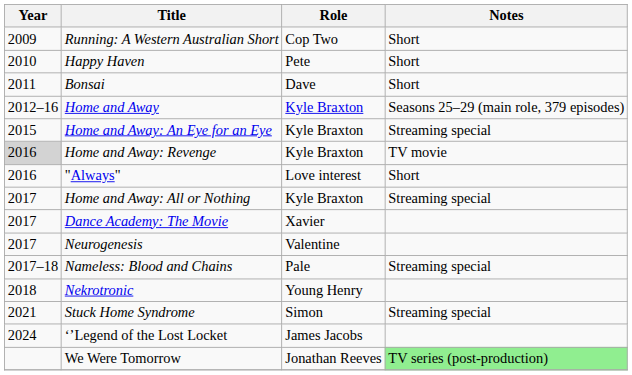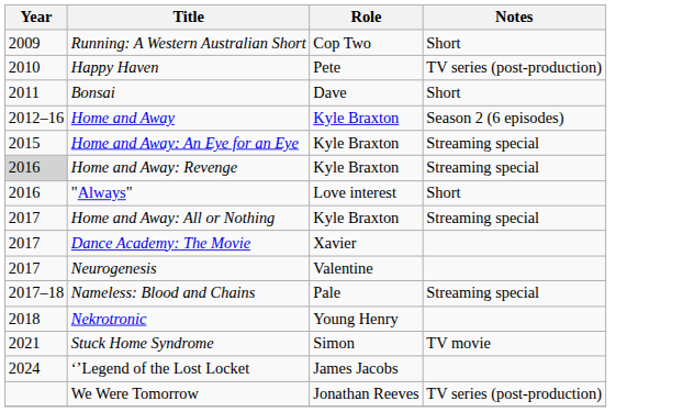 <table class="wikitable sortable">
 <tr>
 <th>Year</th>
 <th>Title</th>
 <th>Role</th>
 <th class="unsortable">Notes</th>
 </tr>
 <tr>
 <td>2009</td>
 <td><em>Running: A Western Australian Short</em></td>
 <td>Cop Two</td>
 <td>Short</td>
 </tr>
 <tr>
 <td>2010</td>
 <td><em>Happy Haven</em></td>
 <td>Pete</td>
-<td>Short</td>
+<td>TV series (post-production)</td>
 </tr>
 <tr>
 <td>2011</td>
 <td><em>Bonsai</em></td>
 <td>Dave</td>
 <td>Short</td>
 </tr>
 <tr>
 <td>2012–16</td>
 <td><em><a href='#'>Home and Away</a></em></td>
 <td><a href='#'>Kyle Braxton</a></td>
-<td>Seasons 25–29 (main role, 379 episodes)</td>
+<td>Season 2 (6 episodes)</td>
 </tr>
 <tr>
 <td>2015</td>
 <td><em><a href='#'>Home and Away: An Eye for an Eye</a></em></td>
 <td>Kyle Braxton</td>
 <td>Streaming special</td>
 </tr>
 <tr>
 <td style="background: lightgrey;">2016</td>
 <td><em>Home and Away: Revenge</em></td>
 <td>Kyle Braxton</td>
-<td>TV movie</td>
+<td>Streaming special</td>
 </tr>
 <tr>
 <td>2016</td>
 <td>"<a href='#'>Always</a>"</td>
 <td>Love interest</td>
 <td>Short</td>
 </tr>
 <tr>
 <td>2017</td>
 <td><em>Home and Away: All or Nothing</em></td>
 <td>Kyle Braxton</td>
 <td>Streaming special</td>
 </tr>
 <tr>
 <td>2017</td>
 <td><em><a href='#'>Dance Academy: The Movie</a></em></td>
 <td>Xavier</td>
 <td></td>
 </tr>
 <tr>
 <td>2017</td>
 <td><em>Neurogenesis</em></td>
 <td>Valentine</td>
 <td></td>
 </tr>
 <tr>
 <td>2017–18</td>
 <td><em>Nameless: Blood and Chains</em></td>
 <td>Pale</td>
 <td>Streaming special</td>
 </tr>
 <tr>
 <td>2018</td>
 <td><em><a href='#'>Nekrotronic</a></em></td>
 <td>Young Henry</td>
 <td></td>
 </tr>
 <tr>
 <td>2021</td>
 <td><em>Stuck Home Syndrome</em></td>
 <td>Simon</td>
-<td>Streaming special</td>
+<td>TV movie</td>
 </tr>
 <tr>
 <td>2024</td>
 <td>‘’Legend of the Lost Locket<em></td>
 <td>James Jacobs</td>
 <td></td>
 </tr>
 <tr>
 <td></td>
 <td></em>We Were Tomorrow<em></td>
 <td>Jonathan Reeves</td>
-<td style="background: lightgreen;">TV series (post-production)</td>
+<td>TV series (post-production)</td>
 </tr>
 <tr>
 </tr>
 </table>
